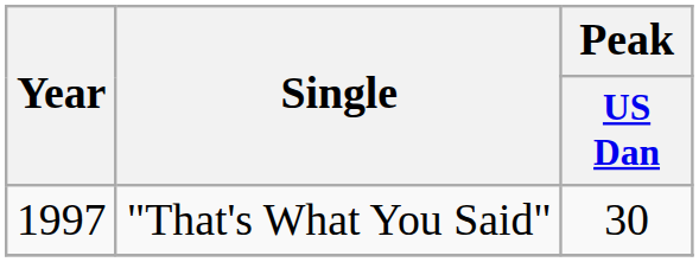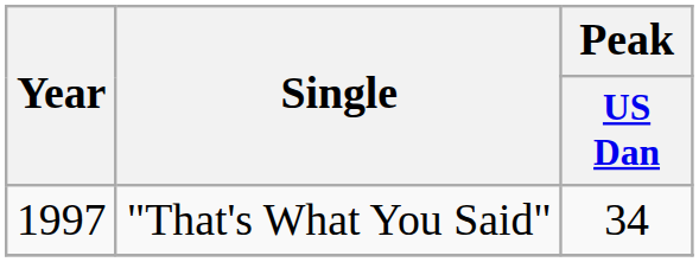 <table class="wikitable" style="text-align:center;">
 <tr>
 <th rowspan="2">Year</th>
 <th rowspan="2">Single</th>
 <th colspan="1">Peak</th>
 </tr>
 <tr style="font-size:smaller;">
 <th width="40"><a href='#'>US<br>Dan</a><br></th>
 </tr>
 <tr>
 <td rowspan="1">1997</td>
 <td align="left">"That's What You Said"</td>
-<td>30</td>
+<td>34</td>
 </tr>
 <tr>
 </tr>
 </table>
